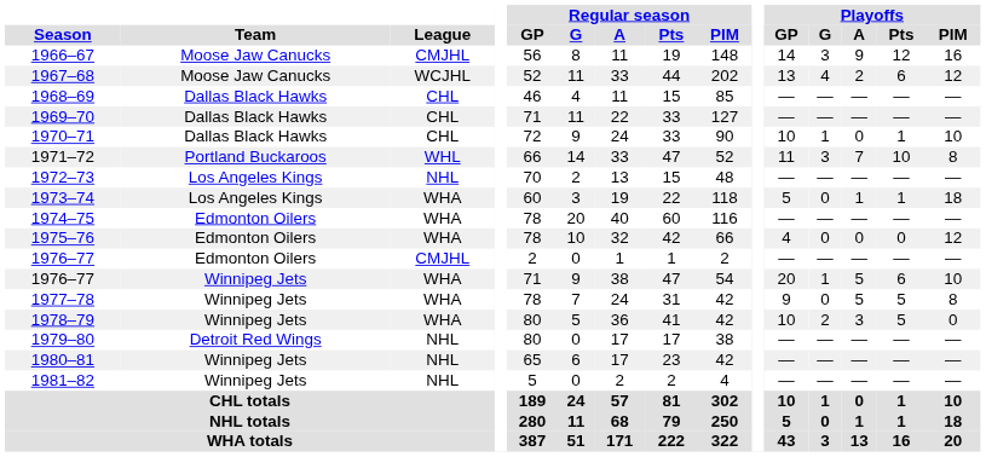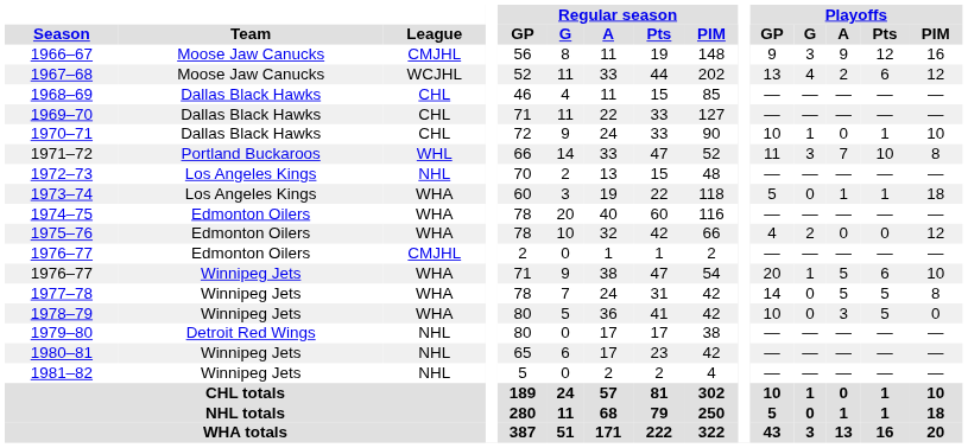 <table border="0" cellpadding="1" cellspacing="0" style="text-align:center; width:60em">
 <tr style="background:#e0e0e0;">
 <th colspan="3" style="background:#fff;"> </th>
 <th rowspan="99" style="background:#fff;"> </th>
 <th colspan="5"><a href='#'>Regular season</a></th>
 <th rowspan="99" style="background:#fff;"> </th>
 <th colspan="5"><a href='#'>Playoffs</a></th>
 </tr>
 <tr style="background:#e0e0e0;">
 <th><a href='#'>Season</a></th>
 <th>Team</th>
 <th>League</th>
 <th>GP</th>
 <th><a href='#'>G</a></th>
 <th><a href='#'>A</a></th>
 <th><a href='#'>Pts</a></th>
 <th><a href='#'>PIM</a></th>
 <th>GP</th>
 <th>G</th>
 <th>A</th>
 <th>Pts</th>
 <th>PIM</th>
 </tr>
 <tr>
 <td><a href='#'>1966–67</a></td>
 <td><a href='#'>Moose Jaw Canucks</a></td>
 <td><a href='#'>CMJHL</a></td>
 <td>56</td>
 <td>8</td>
 <td>11</td>
 <td>19</td>
 <td>148</td>
-<td>14</td>
+<td>9</td>
 <td>3</td>
 <td>9</td>
 <td>12</td>
 <td>16</td>
 </tr>
 <tr style="background:#f0f0f0;">
 <td><a href='#'>1967–68</a></td>
 <td>Moose Jaw Canucks</td>
 <td>WCJHL</td>
 <td>52</td>
 <td>11</td>
 <td>33</td>
 <td>44</td>
 <td>202</td>
 <td>13</td>
 <td>4</td>
 <td>2</td>
 <td>6</td>
 <td>12</td>
 </tr>
 <tr>
 <td><a href='#'>1968–69</a></td>
 <td><a href='#'>Dallas Black Hawks</a></td>
 <td><a href='#'>CHL</a></td>
 <td>46</td>
 <td>4</td>
 <td>11</td>
 <td>15</td>
 <td>85</td>
 <td>—</td>
 <td>—</td>
 <td>—</td>
 <td>—</td>
 <td>—</td>
 </tr>
 <tr style="background:#f0f0f0;">
 <td><a href='#'>1969–70</a></td>
 <td>Dallas Black Hawks</td>
 <td>CHL</td>
 <td>71</td>
 <td>11</td>
 <td>22</td>
 <td>33</td>
 <td>127</td>
 <td>—</td>
 <td>—</td>
 <td>—</td>
 <td>—</td>
 <td>—</td>
 </tr>
 <tr>
 <td><a href='#'>1970–71</a></td>
 <td>Dallas Black Hawks</td>
 <td>CHL</td>
 <td>72</td>
 <td>9</td>
 <td>24</td>
 <td>33</td>
 <td>90</td>
 <td>10</td>
 <td>1</td>
 <td>0</td>
 <td>1</td>
 <td>10</td>
 </tr>
 <tr style="background:#f0f0f0;">
 <td>1971–72</td>
 <td><a href='#'>Portland Buckaroos</a></td>
 <td><a href='#'>WHL</a></td>
 <td>66</td>
 <td>14</td>
 <td>33</td>
 <td>47</td>
 <td>52</td>
 <td>11</td>
 <td>3</td>
 <td>7</td>
 <td>10</td>
 <td>8</td>
 </tr>
 <tr>
 <td><a href='#'>1972–73</a></td>
 <td><a href='#'>Los Angeles Kings</a></td>
 <td><a href='#'>NHL</a></td>
 <td>70</td>
 <td>2</td>
 <td>13</td>
 <td>15</td>
 <td>48</td>
 <td>—</td>
 <td>—</td>
 <td>—</td>
 <td>—</td>
 <td>—</td>
 </tr>
 <tr style="background:#f0f0f0;">
 <td><a href='#'>1973–74</a></td>
 <td>Los Angeles Kings</td>
 <td>WHA</td>
 <td>60</td>
 <td>3</td>
 <td>19</td>
 <td>22</td>
 <td>118</td>
 <td>5</td>
 <td>0</td>
 <td>1</td>
 <td>1</td>
 <td>18</td>
 </tr>
 <tr>
 <td><a href='#'>1974–75</a></td>
 <td><a href='#'>Edmonton Oilers</a></td>
 <td>WHA</td>
 <td>78</td>
 <td>20</td>
 <td>40</td>
 <td>60</td>
 <td>116</td>
 <td>—</td>
 <td>—</td>
 <td>—</td>
 <td>—</td>
 <td>—</td>
 </tr>
 <tr style="background:#f0f0f0;">
 <td><a href='#'>1975–76</a></td>
 <td>Edmonton Oilers</td>
 <td>WHA</td>
 <td>78</td>
 <td>10</td>
 <td>32</td>
 <td>42</td>
 <td>66</td>
 <td>4</td>
-<td>0</td>
+<td>2</td>
 <td>0</td>
 <td>0</td>
 <td>12</td>
 </tr>
 <tr>
 <td><a href='#'>1976–77</a></td>
 <td>Edmonton Oilers</td>
 <td><a href='#'>CMJHL</a></td>
 <td>2</td>
 <td>0</td>
 <td>1</td>
 <td>1</td>
 <td>2</td>
 <td>—</td>
 <td>—</td>
 <td>—</td>
 <td>—</td>
 <td>—</td>
 </tr>
 <tr style="background:#f0f0f0;">
 <td>1976–77</td>
 <td><a href='#'>Winnipeg Jets</a></td>
 <td>WHA</td>
 <td>71</td>
 <td>9</td>
 <td>38</td>
 <td>47</td>
 <td>54</td>
 <td>20</td>
 <td>1</td>
 <td>5</td>
 <td>6</td>
 <td>10</td>
 </tr>
 <tr>
 <td><a href='#'>1977–78</a></td>
 <td>Winnipeg Jets</td>
 <td>WHA</td>
 <td>78</td>
 <td>7</td>
 <td>24</td>
 <td>31</td>
 <td>42</td>
-<td>9</td>
+<td>14</td>
 <td>0</td>
 <td>5</td>
 <td>5</td>
 <td>8</td>
 </tr>
 <tr style="background:#f0f0f0;">
 <td><a href='#'>1978–79</a></td>
 <td>Winnipeg Jets</td>
 <td>WHA</td>
 <td>80</td>
 <td>5</td>
 <td>36</td>
 <td>41</td>
 <td>42</td>
 <td>10</td>
-<td>2</td>
+<td>0</td>
 <td>3</td>
 <td>5</td>
 <td>0</td>
 </tr>
 <tr>
 <td><a href='#'>1979–80</a></td>
 <td><a href='#'>Detroit Red Wings</a></td>
 <td>NHL</td>
 <td>80</td>
 <td>0</td>
 <td>17</td>
 <td>17</td>
 <td>38</td>
 <td>—</td>
 <td>—</td>
 <td>—</td>
 <td>—</td>
 <td>—</td>
 </tr>
 <tr style="background:#f0f0f0;">
 <td><a href='#'>1980–81</a></td>
 <td>Winnipeg Jets</td>
 <td>NHL</td>
 <td>65</td>
 <td>6</td>
 <td>17</td>
 <td>23</td>
 <td>42</td>
 <td>—</td>
 <td>—</td>
 <td>—</td>
 <td>—</td>
 <td>—</td>
 </tr>
 <tr>
 <td><a href='#'>1981–82</a></td>
 <td>Winnipeg Jets</td>
 <td>NHL</td>
 <td>5</td>
 <td>0</td>
 <td>2</td>
 <td>2</td>
 <td>4</td>
 <td>—</td>
 <td>—</td>
 <td>—</td>
 <td>—</td>
 <td>—</td>
 </tr>
 <tr style="background:#e0e0e0;">
 <th colspan=3>CHL totals</th>
 <th>189</th>
 <th>24</th>
 <th>57</th>
 <th>81</th>
 <th>302</th>
 <th>10</th>
 <th>1</th>
 <th>0</th>
 <th>1</th>
 <th>10</th>
 </tr>
 <tr style="background:#e0e0e0;">
 <th colspan=3>NHL totals</th>
 <th>280</th>
 <th>11</th>
 <th>68</th>
 <th>79</th>
 <th>250</th>
 <th>5</th>
 <th>0</th>
 <th>1</th>
 <th>1</th>
 <th>18</th>
 </tr>
 <tr style="background:#e0e0e0;">
 <th colspan=3>WHA totals</th>
 <th>387</th>
 <th>51</th>
 <th>171</th>
 <th>222</th>
 <th>322</th>
 <th>43</th>
 <th>3</th>
 <th>13</th>
 <th>16</th>
 <th>20</th>
 </tr>
 </table>
